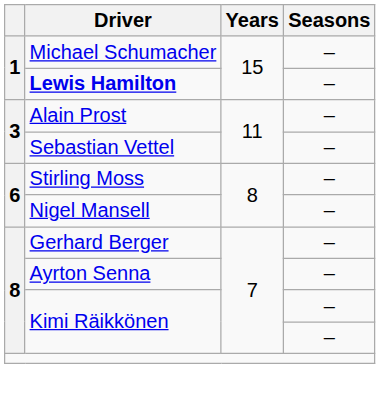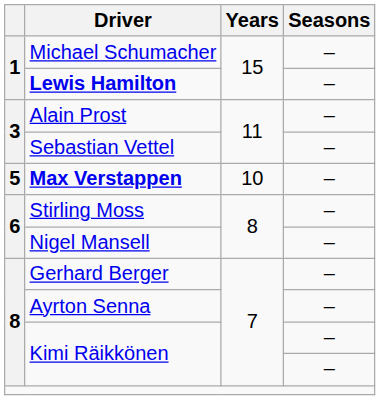 <table class="wikitable" style="text-align:center">
 <tr>
 <th></th>
 <th>Driver</th>
 <th>Years</th>
 <th>Seasons</th>
 </tr>
 <tr>
 <th rowspan=2>1</th>
 <td align=left> <a href='#'>Michael Schumacher</a></td>
 <td rowspan=2>15</td>
 <td>–</td>
 </tr>
 <tr>
 <td align=left> <strong><a href='#'>Lewis Hamilton</a></strong></td>
 <td>– </td>
 </tr>
 <tr>
 <th rowspan=2>3</th>
 <td align=left> <a href='#'>Alain Prost</a></td>
 <td rowspan=2>11</td>
 <td>–</td>
 </tr>
 <tr>
 <td align=left> <a href='#'>Sebastian Vettel</a></td>
 <td>–</td>
+</tr>
+<tr>
+<th>5</th>
+<td align=left> <strong><a href='#'>Max Verstappen</a></strong></td>
+<td>10</td>
+<td>– </td>
 </tr>
 <tr>
 <th rowspan=2>6</th>
 <td align=left> <a href='#'>Stirling Moss</a></td>
 <td rowspan=2>8</td>
 <td>–</td>
 </tr>
 <tr>
 <td align=left> <a href='#'>Nigel Mansell</a></td>
 <td>–</td>
 </tr>
 <tr>
 <th rowspan=4>8</th>
 <td align=left> <a href='#'>Gerhard Berger</a></td>
 <td rowspan=4>7</td>
 <td>–</td>
 </tr>
 <tr>
 <td align=left> <a href='#'>Ayrton Senna</a></td>
 <td>–</td>
 </tr>
 <tr>
 <td align=left rowspan=2> <a href='#'>Kimi Räikkönen</a></td>
 <td>–</td>
 </tr>
 <tr>
 <td>–</td>
 </tr>
 <tr>
 <td colspan=4></td>
 </tr>
 </table>
